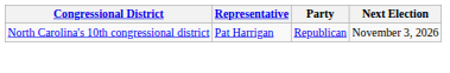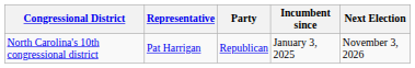 <table class="wikitable">
 <tr>
 <th><a href='#'>Congressional District</a></th>
 <th><a href='#'>Representative</a></th>
 <th>Party</th>
+<th>Incumbent since</th>
 <th>Next Election</th>
 </tr>
 <tr>
 <td><a href='#'>North Carolina's 10th congressional district</a></td>
 <td><a href='#'>Pat Harrigan</a></td>
 <td><a href='#'>Republican</a></td>
+<td>January 3, 2025</td>
 <td>November 3, 2026</td>
 </tr>
 </table>
